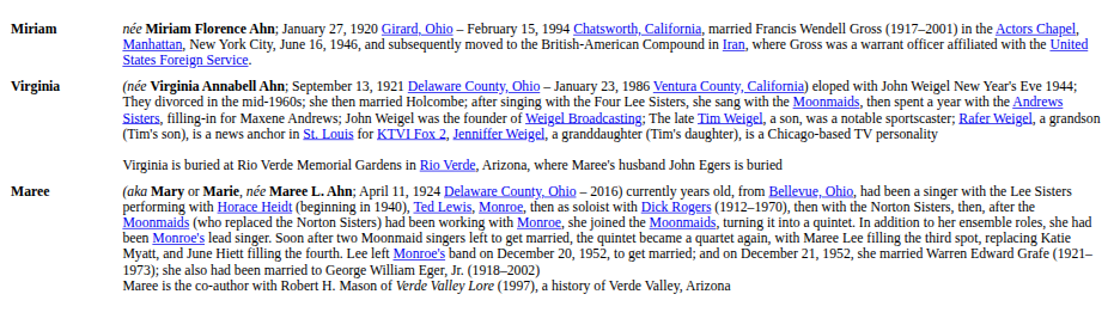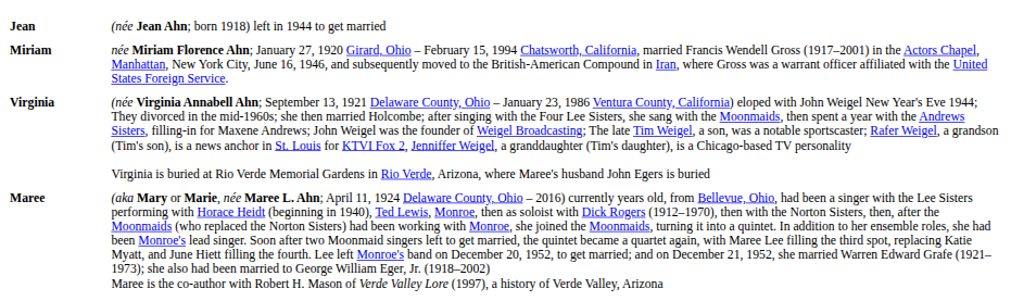 <table border="0" cellpadding="5" style="color:black; background:#fff;">
 <tr valign="top">
 <td style="width:10%; text-align:left;"></td>
 <td style="width:90%; text-align:left;"></td>
+</tr>
+<tr valign="top">
+<td style="text-align:left"><strong>Jean</strong></td>
+<td style="text-align:left"><em>(née</em> <strong>Jean Ahn</strong>; born 1918) left in 1944 to get married</td>
 </tr>
 <tr valign="top">
 <td style="text-align:left"><strong>Miriam</strong></td>
 <td style="text-align:left"><em>née</em> <strong>Miriam Florence Ahn</strong>; January 27, 1920 <a href='#'>Girard, Ohio</a> – February 15, 1994 <a href='#'>Chatsworth, California</a>, married Francis Wendell Gross (1917–2001) in the <a href='#'>Actors Chapel</a>, <a href='#'>Manhattan</a>, New York City, June 16, 1946, and subsequently moved to the British-American Compound in <a href='#'>Iran</a>, where Gross was a warrant officer affiliated with the <a href='#'>United States Foreign Service</a>.</td>
 </tr>
 <tr valign="top">
 <td style="text-align:left"><strong>Virginia</strong></td>
 <td style="text-align:left"><em>(née</em> <strong>Virginia Annabell Ahn</strong>; September 13, 1921 <a href='#'>Delaware County, Ohio</a> – January 23, 1986 <a href='#'>Ventura County, California</a>) eloped with John Weigel New Year's Eve 1944; They divorced in the mid-1960s; she then married Holcombe; after singing with the Four Lee Sisters, she sang with the <a href='#'>Moonmaids</a>, then spent a year with the <a href='#'>Andrews Sisters</a>, filling-in for Maxene Andrews; John Weigel was the founder of <a href='#'>Weigel Broadcasting</a>; The late <a href='#'>Tim Weigel</a>, a son, was a notable sportscaster; <a href='#'>Rafer Weigel</a>, a grandson (Tim's son), is a news anchor in <a href='#'>St. Louis</a> for <a href='#'>KTVI Fox 2</a>, <a href='#'>Jenniffer Weigel</a>, a granddaughter (Tim's daughter), is a Chicago-based TV personality<br><br>Virginia is buried at Rio Verde Memorial Gardens in <a href='#'>Rio Verde</a>, Arizona, where Maree's husband John Egers is buried</td>
 </tr>
 <tr valign="top">
 <td style="text-align:left"><strong>Maree</strong></td>
 <td style="text-align:left"><em>(aka</em> <strong>Mary</strong> or <strong>Marie</strong>, <em>née</em> <strong>Maree L. Ahn</strong>; April 11, 1924 <a href='#'>Delaware County, Ohio</a> – 2016) currently  years old, from <a href='#'>Bellevue, Ohio</a>, had been a singer with the Lee Sisters performing with <a href='#'>Horace Heidt</a> (beginning in 1940), <a href='#'>Ted Lewis</a>, <a href='#'>Monroe</a>, then as soloist with <a href='#'>Dick Rogers</a> (1912–1970), then with the Norton Sisters, then, after the <a href='#'>Moonmaids</a> (who replaced the Norton Sisters) had been working with <a href='#'>Monroe</a>, she joined the <a href='#'>Moonmaids</a>, turning it into a quintet. In addition to her ensemble roles, she had been <a href='#'>Monroe's</a> lead singer.  Soon after two Moonmaid singers left to get married, the quintet became a quartet again, with Maree Lee filling the third spot, replacing Katie Myatt, and June Hiett filling the fourth. Lee left <a href='#'>Monroe's</a> band on December 20, 1952, to get married; and on December 21, 1952, she married Warren Edward Grafe (1921–1973); she also had been married to George William Eger, Jr. (1918–2002)<br>Maree is the co-author with Robert H. Mason of <em>Verde Valley Lore</em> (1997), a history of Verde Valley, Arizona</td>
 </tr>
 </table>
